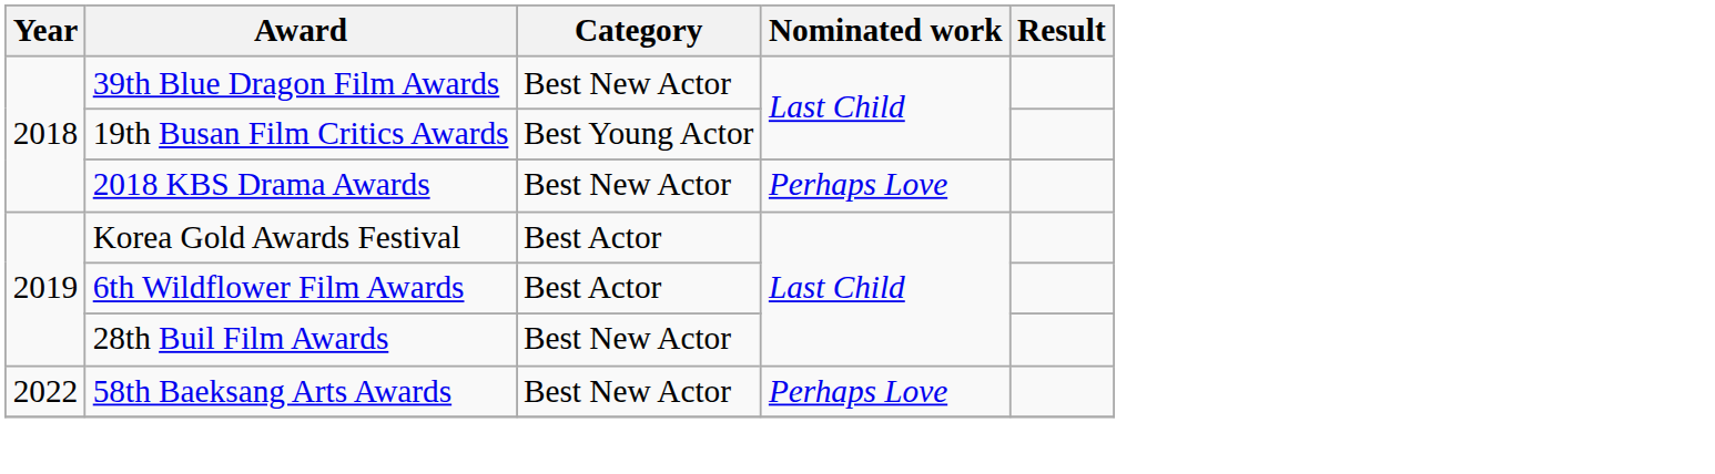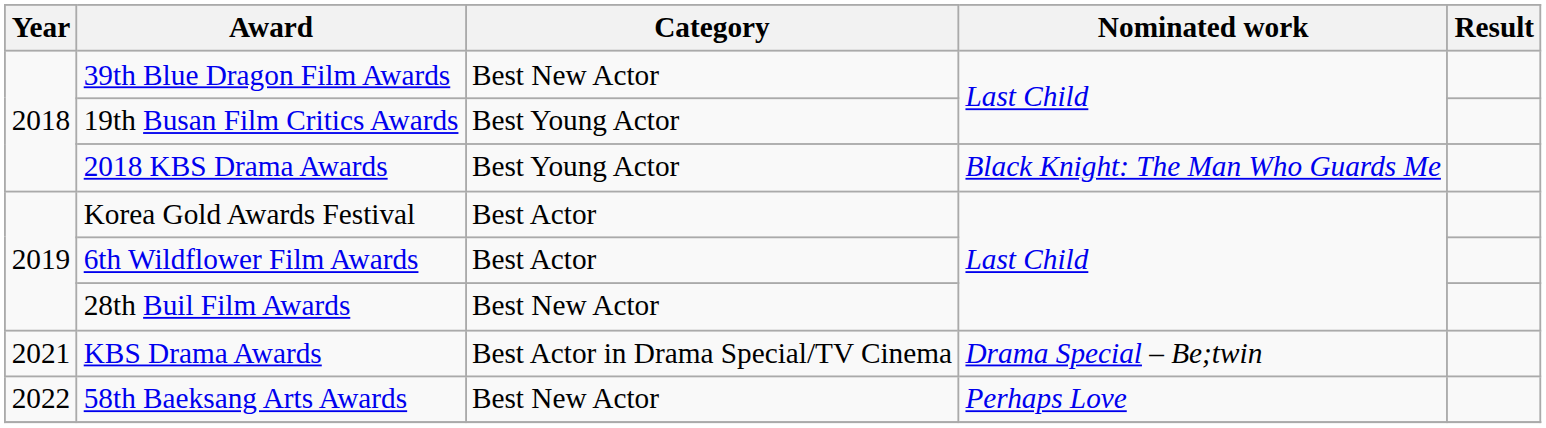 <table class="wikitable sortable">
 <tr>
 <th>Year</th>
 <th>Award</th>
 <th>Category</th>
 <th>Nominated work</th>
 <th>Result</th>
 </tr>
 <tr>
 <td rowspan=3>2018</td>
 <td><a href='#'>39th Blue Dragon Film Awards</a></td>
 <td>Best New Actor</td>
 <td rowspan=2><em><a href='#'>Last Child</a></em></td>
 <td></td>
 </tr>
 <tr>
 <td>19th <a href='#'>Busan Film Critics Awards</a></td>
 <td>Best Young Actor</td>
 <td></td>
 </tr>
 <tr>
 <td><a href='#'>2018 KBS Drama Awards</a></td>
-<td>Best New Actor</td>
-<td><em><a href='#'>Perhaps Love</a></em></td>
+<td>Best Young Actor</td>
+<td><em><a href='#'>Black Knight: The Man Who Guards Me</a></em></td>
 <td></td>
 </tr>
 <tr>
 <td rowspan=3>2019</td>
 <td>Korea Gold Awards Festival</td>
 <td>Best Actor</td>
 <td rowspan=3><em><a href='#'>Last Child</a></em></td>
 <td></td>
 </tr>
 <tr>
 <td><a href='#'>6th Wildflower Film Awards</a></td>
 <td>Best Actor</td>
 <td></td>
 </tr>
 <tr>
 <td>28th <a href='#'>Buil Film Awards</a></td>
 <td>Best New Actor</td>
 <td></td>
 </tr>
 <tr>
+<td>2021</td>
+<td><a href='#'>KBS Drama Awards</a></td>
+<td>Best Actor in Drama Special/TV Cinema</td>
+<td><em><a href='#'>Drama Special</a> – Be;twin</em></td>
+<td></td>
+</tr>
+<tr>
 <td>2022</td>
 <td><a href='#'>58th Baeksang Arts Awards</a></td>
 <td>Best New Actor</td>
 <td><em><a href='#'>Perhaps Love</a></em></td>
 <td></td>
 </tr>
 <tr>
 </tr>
 </table>
